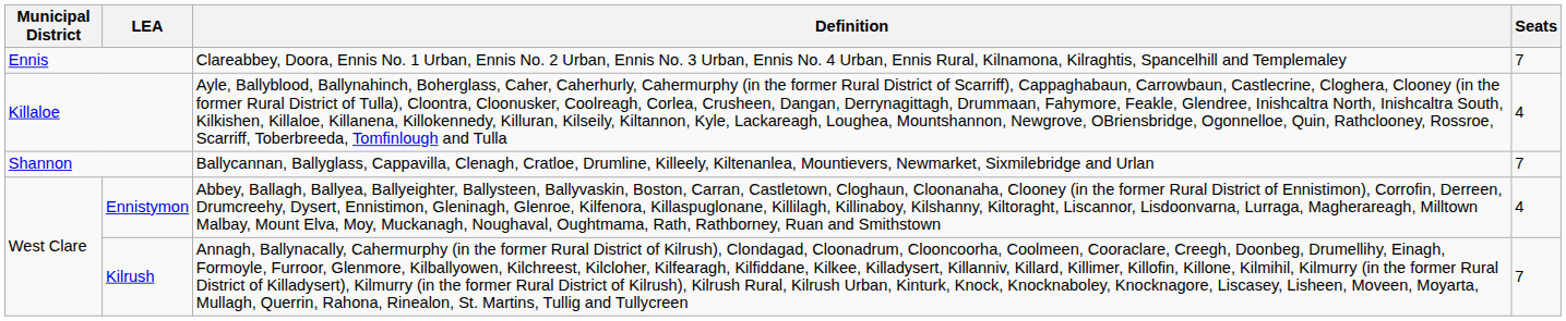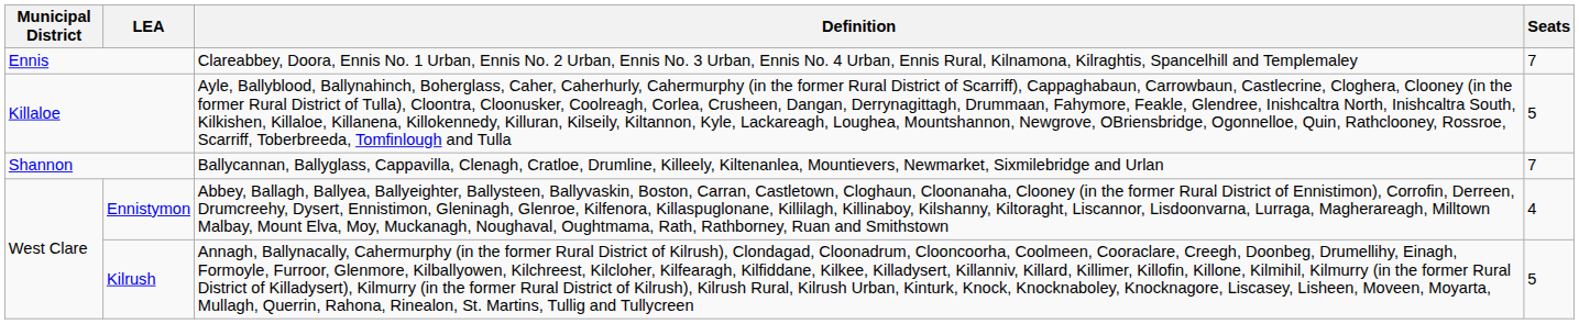 <table class="wikitable">
 <tr>
 <th>Municipal District</th>
 <th>LEA</th>
 <th>Definition</th>
 <th>Seats</th>
 </tr>
 <tr>
 <td colspan=2><a href='#'>Ennis</a></td>
 <td>Clareabbey, Doora, Ennis No. 1 Urban, Ennis No. 2 Urban, Ennis No. 3 Urban, Ennis No. 4 Urban, Ennis Rural, Kilnamona, Kilraghtis, Spancelhill and Templemaley</td>
 <td>7</td>
 </tr>
 <tr>
 <td colspan=2><a href='#'>Killaloe</a></td>
 <td>Ayle, Ballyblood, Ballynahinch, Boherglass, Caher, Caherhurly, Cahermurphy (in the former Rural District of Scarriff), Cappaghabaun, Carrowbaun, Castlecrine, Cloghera, Clooney (in the former Rural District of Tulla), Cloontra, Cloonusker, Coolreagh, Corlea, Crusheen, Dangan, Derrynagittagh, Drummaan, Fahymore, Feakle, Glendree, Inishcaltra North, Inishcaltra South, Kilkishen, Killaloe, Killanena, Killokennedy, Killuran, Kilseily, Kiltannon, Kyle, Lackareagh, Loughea, Mountshannon, Newgrove, OBriensbridge, Ogonnelloe, Quin, Rathclooney, Rossroe, Scarriff, Toberbreeda, <a href='#'>Tomfinlough</a> and Tulla</td>
-<td>4</td>
+<td>5</td>
 </tr>
 <tr>
 <td colspan=2><a href='#'>Shannon</a></td>
 <td>Ballycannan, Ballyglass, Cappavilla, Clenagh, Cratloe, Drumline, Killeely, Kiltenanlea, Mountievers, Newmarket, Sixmilebridge and Urlan</td>
 <td>7</td>
 </tr>
 <tr>
 <td rowspan=2>West Clare</td>
 <td><a href='#'>Ennistymon</a></td>
 <td>Abbey, Ballagh, Ballyea, Ballyeighter, Ballysteen, Ballyvaskin, Boston, Carran, Castletown, Cloghaun, Cloonanaha, Clooney (in the former Rural District of Ennistimon), Corrofin, Derreen, Drumcreehy, Dysert, Ennistimon, Gleninagh, Glenroe, Kilfenora, Killaspuglonane, Killilagh, Killinaboy, Kilshanny, Kiltoraght, Liscannor, Lisdoonvarna, Lurraga, Magherareagh, Milltown Malbay, Mount Elva, Moy, Muckanagh, Noughaval, Oughtmama, Rath, Rathborney, Ruan and Smithstown</td>
 <td>4</td>
 </tr>
 <tr>
 <td><a href='#'>Kilrush</a></td>
 <td>Annagh, Ballynacally, Cahermurphy (in the former Rural District of Kilrush), Clondagad, Cloonadrum, Clooncoorha, Coolmeen, Cooraclare, Creegh, Doonbeg, Drumellihy, Einagh, Formoyle, Furroor, Glenmore, Kilballyowen, Kilchreest, Kilcloher, Kilfearagh, Kilfiddane, Kilkee, Killadysert, Killanniv, Killard, Killimer, Killofin, Killone, Kilmihil, Kilmurry (in the former Rural District of Killadysert), Kilmurry (in the former Rural District of Kilrush), Kilrush Rural, Kilrush Urban, Kinturk, Knock, Knocknaboley, Knocknagore, Liscasey, Lisheen, Moveen, Moyarta, Mullagh, Querrin, Rahona, Rinealon, St. Martins, Tullig and Tullycreen</td>
-<td>7</td>
+<td>5</td>
 </tr>
 </table>
